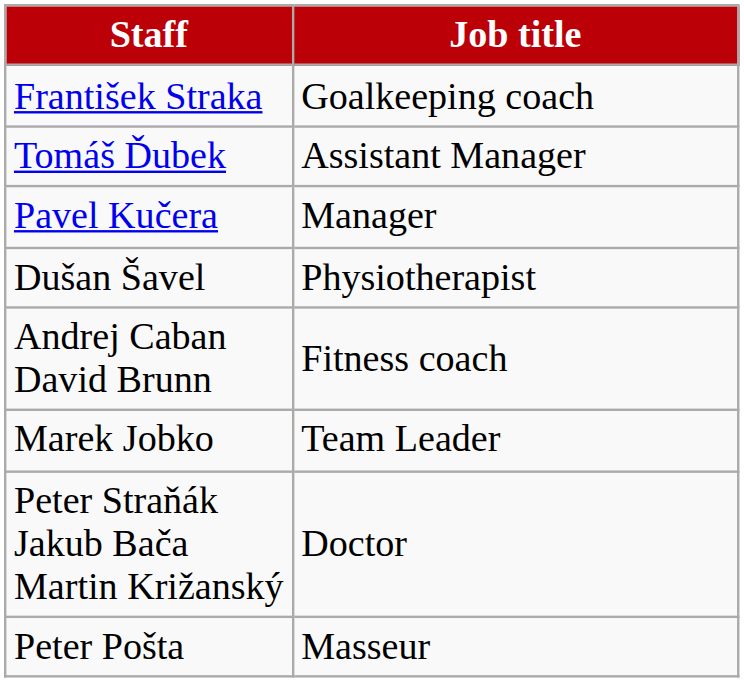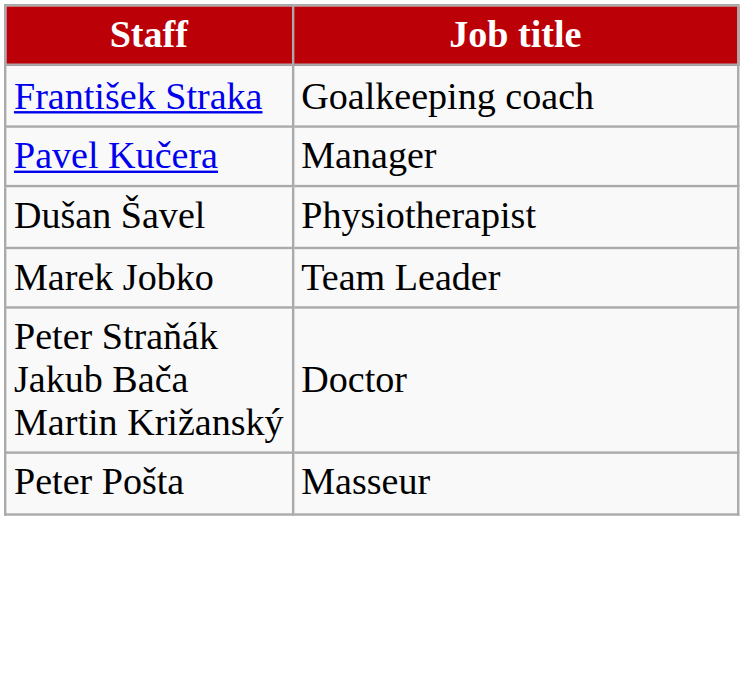 <table class="wikitable">
 <tr>
 <th style="color:#FFFFFF; background:#BC0008;">Staff</th>
 <th style="color:#FFFFFF; background:#BC0008;" width=180>Job title</th>
 </tr>
 <tr>
 <td> <a href='#'>František Straka</a></td>
 <td>Goalkeeping coach</td>
 </tr>
 <tr>
-<td> <a href='#'>Tomáš Ďubek</a></td>
-<td>Assistant Manager</td>
-</tr>
-<tr>
 <td> <a href='#'>Pavel Kučera</a></td>
 <td>Manager</td>
 </tr>
 <tr>
 <td> Dušan Šavel</td>
 <td>Physiotherapist</td>
-</tr>
-<tr>
-<td> Andrej Caban<br> David Brunn</td>
-<td>Fitness coach</td>
 </tr>
 <tr>
 <td> Marek Jobko</td>
 <td>Team Leader</td>
 </tr>
 <tr>
 <td> Peter Straňák<br> Jakub Bača<br> Martin Križanský</td>
 <td>Doctor</td>
 </tr>
 <tr>
 <td> Peter Pošta</td>
 <td>Masseur</td>
 </tr>
 </table>
